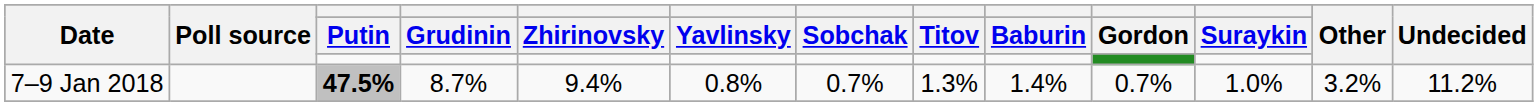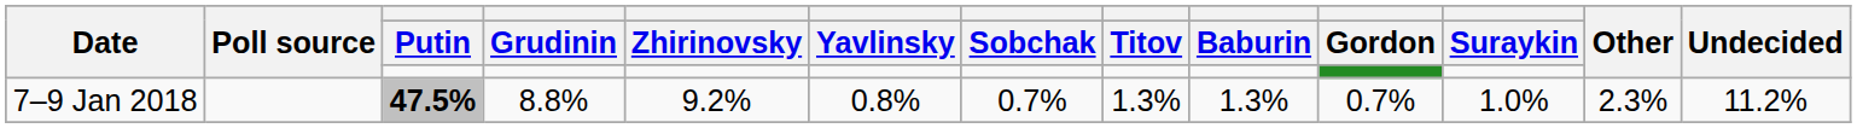 <table class="wikitable" style="text-align:center; font-size:90%; line-height:14px">
 <tr>
 <th rowspan=3>Date</th>
 <th rowspan=3>Poll source</th>
 <th></th>
 <th></th>
 <th></th>
 <th></th>
 <th></th>
 <th></th>
 <th></th>
 <th></th>
 <th></th>
 <th rowspan=3>Other</th>
 <th rowspan=3>Undecided</th>
 </tr>
 <tr>
 <th><a href='#'>Putin</a></th>
 <th><a href='#'>Grudinin</a></th>
 <th><a href='#'>Zhirinovsky</a></th>
 <th><a href='#'>Yavlinsky</a></th>
 <th><a href='#'>Sobchak</a></th>
 <th><a href='#'>Titov</a></th>
 <th><a href='#'>Baburin</a></th>
 <th>Gordon</th>
 <th><a href='#'>Suraykin</a></th>
 </tr>
 <tr>
 <td bgcolor=></td>
 <td bgcolor=></td>
 <td bgcolor=></td>
 <td bgcolor=></td>
 <td bgcolor=></td>
 <td bgcolor=></td>
 <td bgcolor=></td>
 <td bgcolor=#228B22></td>
 <td bgcolor=></td>
 </tr>
 <tr>
 <td>7–9 Jan 2018</td>
 <td></td>
 <td style="background:#C0C0C0"><strong>47.5%</strong></td>
-<td>8.7%</td>
-<td>9.4%</td>
+<td>8.8%</td>
+<td>9.2%</td>
 <td>0.8%</td>
 <td>0.7%</td>
 <td>1.3%</td>
-<td>1.4%</td>
+<td>1.3%</td>
 <td>0.7%</td>
 <td>1.0%</td>
-<td>3.2%</td>
+<td>2.3%</td>
 <td>11.2%</td>
 </tr>
 </table>
